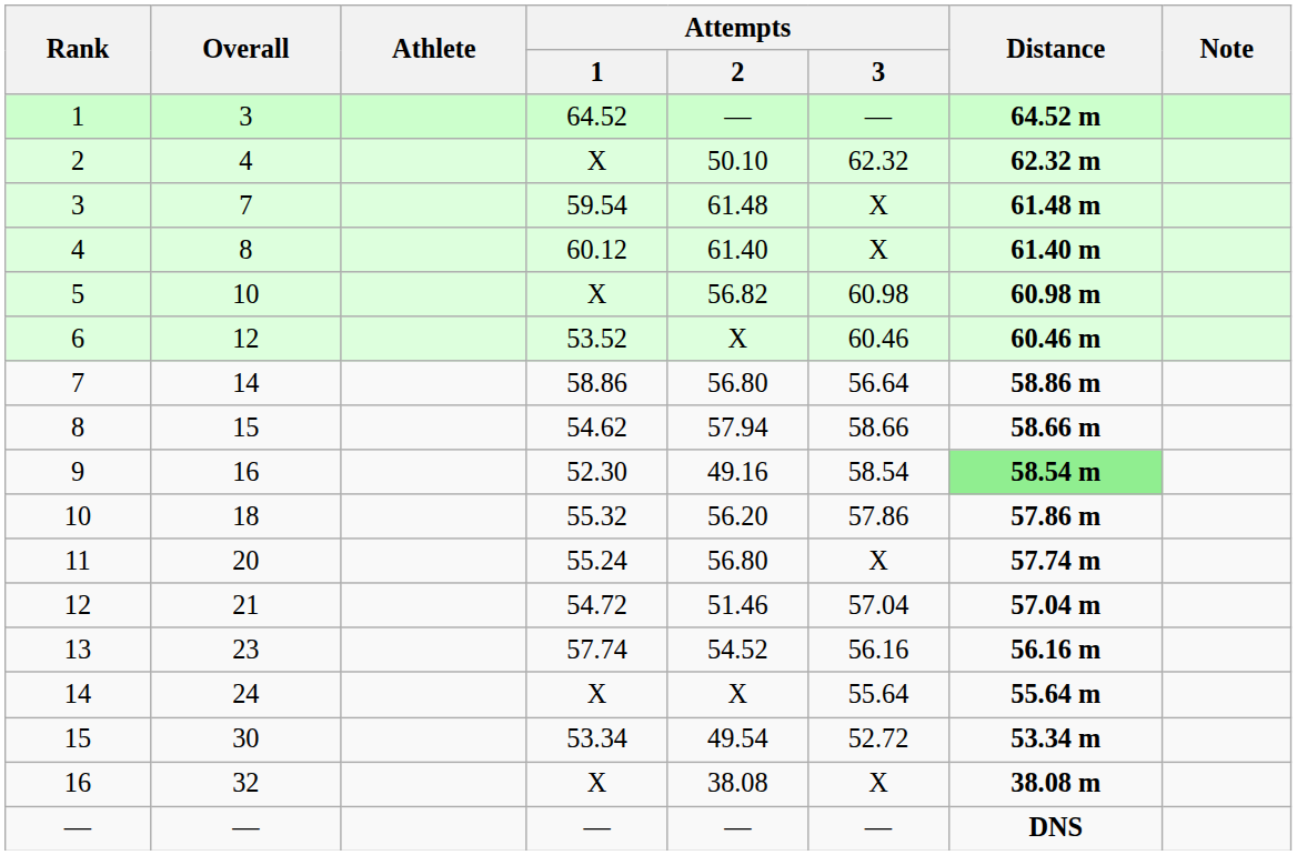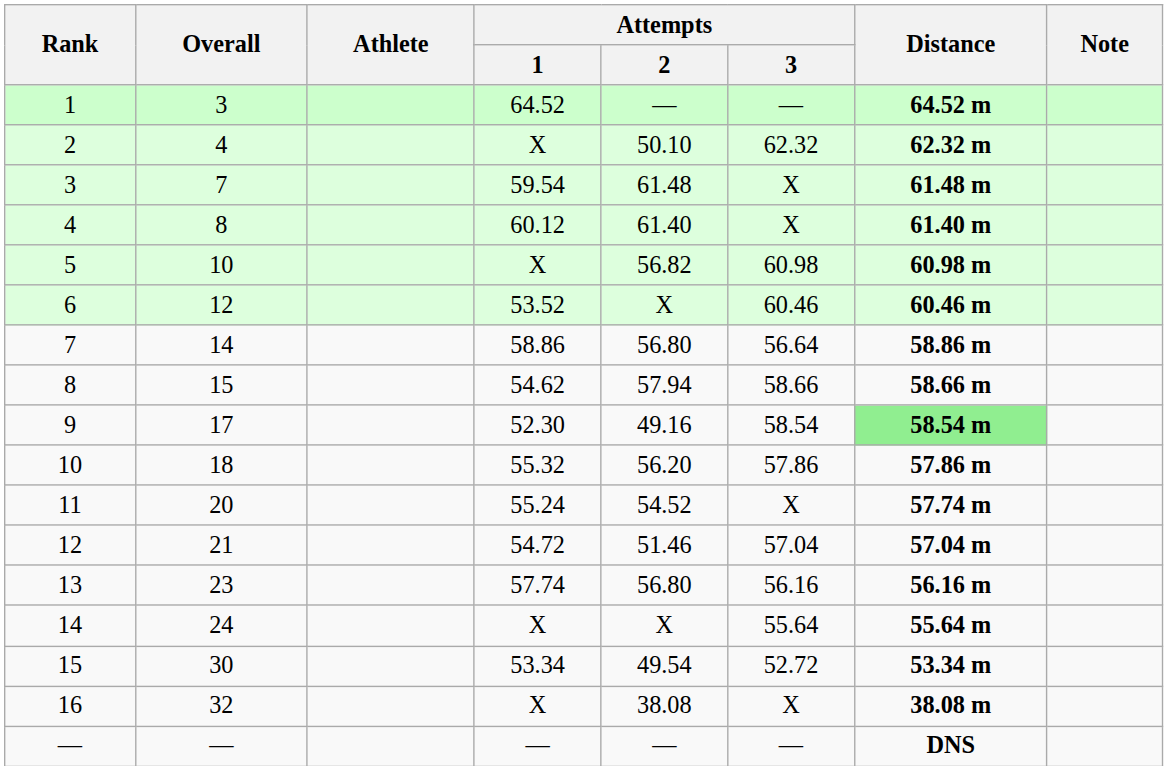 <table class="wikitable" style=" text-align:center; font-size:110%;" width="95%">
 <tr>
 <th rowspan="2">Rank</th>
 <th rowspan="2">Overall</th>
 <th rowspan="2">Athlete</th>
 <th colspan="3">Attempts</th>
 <th rowspan="2">Distance</th>
 <th rowspan="2">Note</th>
 </tr>
 <tr>
 <th>1</th>
 <th>2</th>
 <th>3</th>
 </tr>
 <tr style="background:#ccffcc;">
 <td>1</td>
 <td>3</td>
 <td align=left></td>
 <td>64.52</td>
 <td>—</td>
 <td>—</td>
 <td><strong>64.52 m </strong></td>
 <td></td>
 </tr>
 <tr style="background:#ddffdd;">
 <td>2</td>
 <td>4</td>
 <td align=left></td>
 <td>X</td>
 <td>50.10</td>
 <td>62.32</td>
 <td><strong>62.32 m </strong></td>
 <td></td>
 </tr>
 <tr style="background:#ddffdd;">
 <td>3</td>
 <td>7</td>
 <td align=left></td>
 <td>59.54</td>
 <td>61.48</td>
 <td>X</td>
 <td><strong>61.48 m </strong></td>
 <td></td>
 </tr>
 <tr style="background:#ddffdd;">
 <td>4</td>
 <td>8</td>
 <td align=left></td>
 <td>60.12</td>
 <td>61.40</td>
 <td>X</td>
 <td><strong>61.40 m </strong></td>
 <td></td>
 </tr>
 <tr style="background:#ddffdd;">
 <td>5</td>
 <td>10</td>
 <td align=left></td>
 <td>X</td>
 <td>56.82</td>
 <td>60.98</td>
 <td><strong>60.98 m </strong></td>
 <td></td>
 </tr>
 <tr style="background:#ddffdd;">
 <td>6</td>
 <td>12</td>
 <td align=left></td>
 <td>53.52</td>
 <td>X</td>
 <td>60.46</td>
 <td><strong>60.46 m </strong></td>
 <td></td>
 </tr>
 <tr>
 <td>7</td>
 <td>14</td>
 <td align=left></td>
 <td>58.86</td>
 <td>56.80</td>
 <td>56.64</td>
 <td><strong>58.86 m </strong></td>
 <td></td>
 </tr>
 <tr>
 <td>8</td>
 <td>15</td>
 <td align=left></td>
 <td>54.62</td>
 <td>57.94</td>
 <td>58.66</td>
 <td><strong>58.66 m </strong></td>
 <td></td>
 </tr>
 <tr>
 <td>9</td>
-<td>16</td>
+<td>17</td>
 <td align=left></td>
 <td>52.30</td>
 <td>49.16</td>
 <td>58.54</td>
 <td style="background: lightgreen;"><strong>58.54 m </strong></td>
 <td></td>
 </tr>
 <tr>
 <td>10</td>
 <td>18</td>
 <td align=left></td>
 <td>55.32</td>
 <td>56.20</td>
 <td>57.86</td>
 <td><strong>57.86 m </strong></td>
 <td></td>
 </tr>
 <tr>
 <td>11</td>
 <td>20</td>
 <td align=left></td>
 <td>55.24</td>
-<td>56.80</td>
+<td>54.52</td>
 <td>X</td>
 <td><strong>57.74 m </strong></td>
 <td></td>
 </tr>
 <tr>
 <td>12</td>
 <td>21</td>
 <td align=left></td>
 <td>54.72</td>
 <td>51.46</td>
 <td>57.04</td>
 <td><strong>57.04 m </strong></td>
 <td></td>
 </tr>
 <tr>
 <td>13</td>
 <td>23</td>
 <td align=left></td>
 <td>57.74</td>
-<td>54.52</td>
+<td>56.80</td>
 <td>56.16</td>
 <td><strong>56.16 m </strong></td>
 <td></td>
 </tr>
 <tr>
 <td>14</td>
 <td>24</td>
 <td align=left></td>
 <td>X</td>
 <td>X</td>
 <td>55.64</td>
 <td><strong>55.64 m </strong></td>
 <td></td>
 </tr>
 <tr>
 <td>15</td>
 <td>30</td>
 <td align=left></td>
 <td>53.34</td>
 <td>49.54</td>
 <td>52.72</td>
 <td><strong>53.34 m </strong></td>
 <td></td>
 </tr>
 <tr>
 <td>16</td>
 <td>32</td>
 <td align=left></td>
 <td>X</td>
 <td>38.08</td>
 <td>X</td>
 <td><strong>38.08 m </strong></td>
 <td></td>
 </tr>
 <tr>
 <td>—</td>
 <td>—</td>
 <td align=left></td>
 <td>—</td>
 <td>—</td>
 <td>—</td>
 <td><strong>DNS </strong></td>
 <td></td>
 </tr>
 </table>
